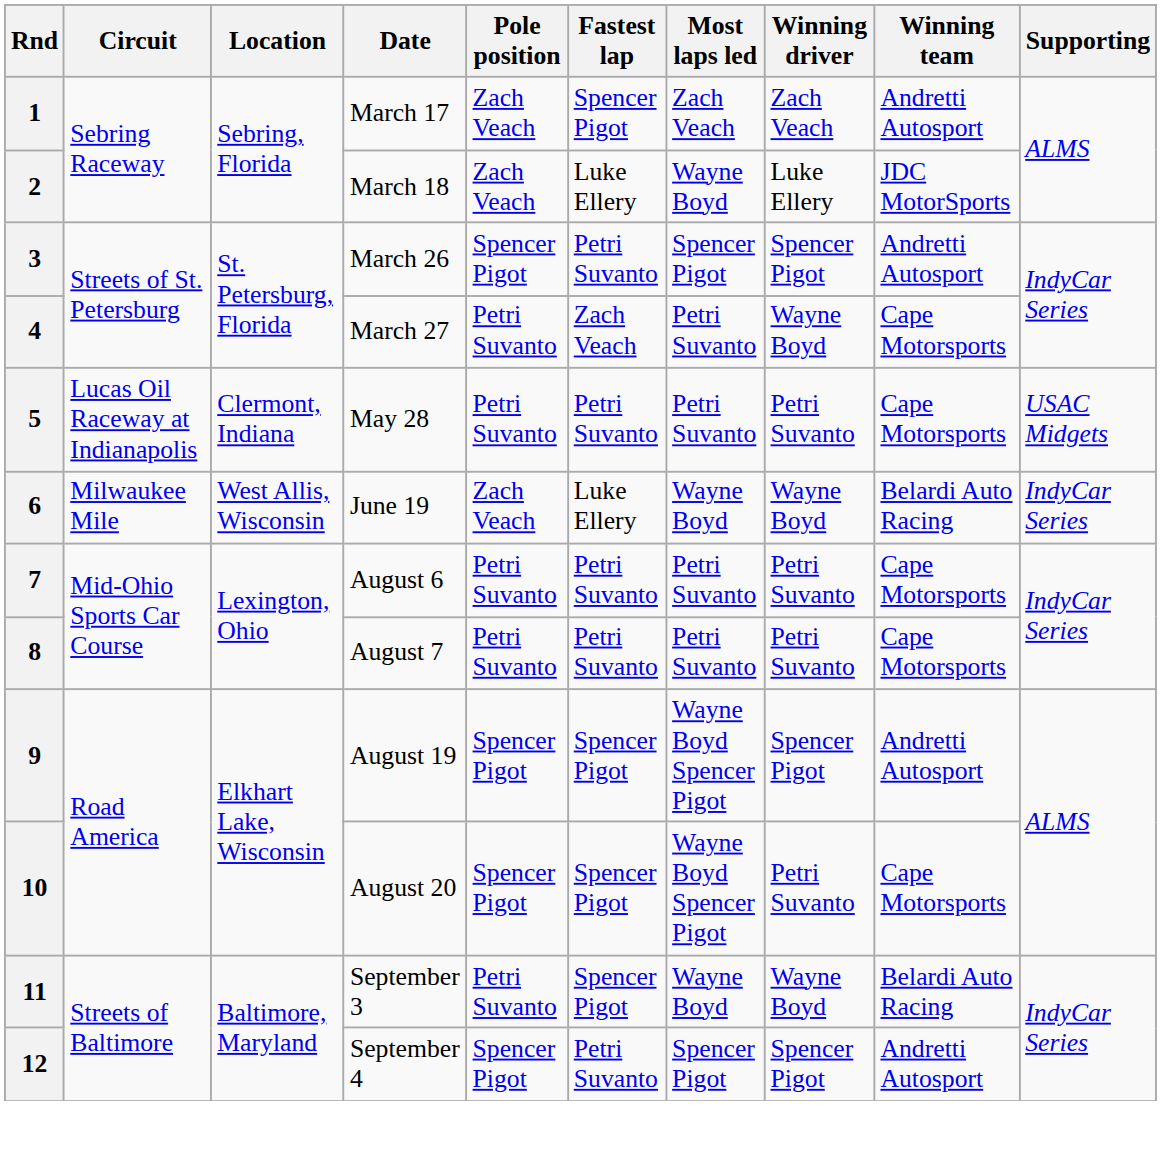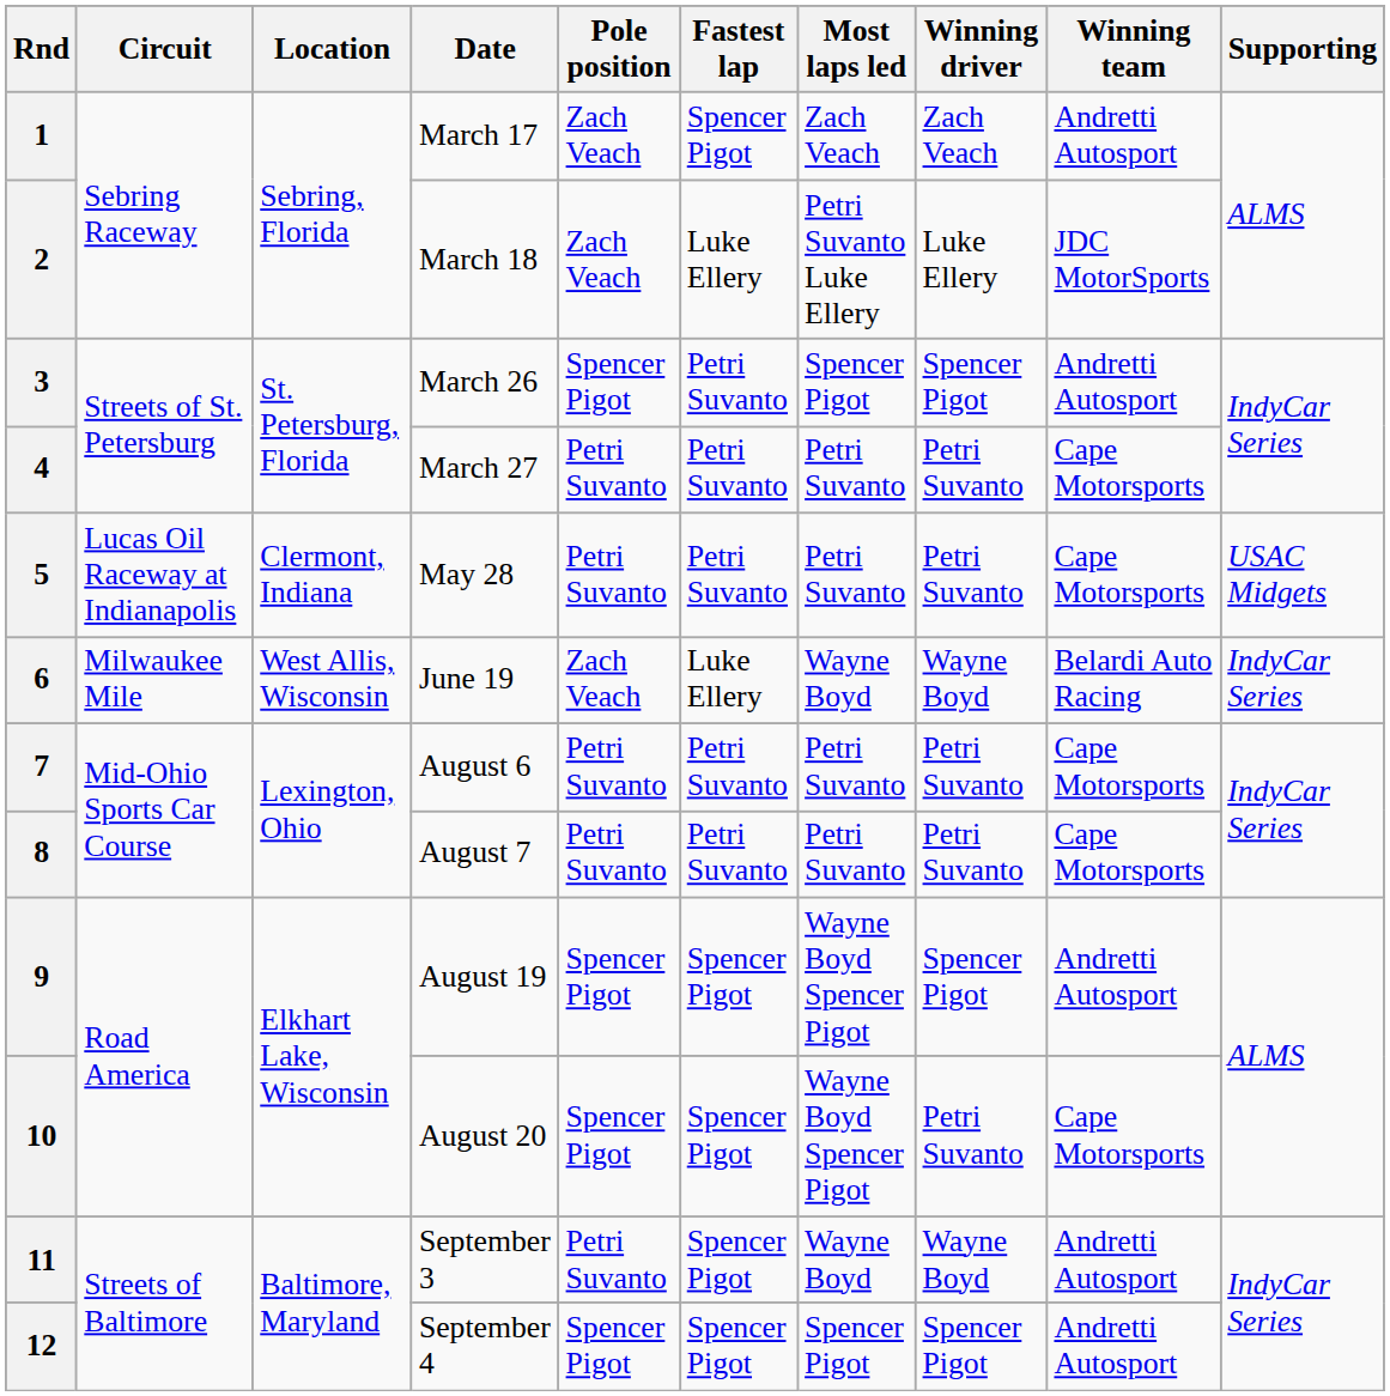 <table class="wikitable" style="font-size: 85%;">
 <tr>
 <th Round>Rnd</th>
 <th>Circuit</th>
 <th>Location</th>
 <th>Date</th>
 <th>Pole position</th>
 <th>Fastest lap</th>
 <th>Most laps led</th>
 <th>Winning driver</th>
 <th>Winning team</th>
 <th>Supporting</th>
 </tr>
 <tr>
 <th>1</th>
 <td rowspan=2><a href='#'>Sebring Raceway</a></td>
 <td rowspan=2><a href='#'>Sebring, Florida</a></td>
 <td>March 17</td>
 <td> <a href='#'>Zach Veach</a></td>
 <td> <a href='#'>Spencer Pigot</a></td>
 <td> <a href='#'>Zach Veach</a></td>
 <td> <a href='#'>Zach Veach</a></td>
 <td> <a href='#'>Andretti Autosport</a></td>
 <td rowspan=2><em><a href='#'>ALMS</a></em></td>
 </tr>
 <tr>
 <th>2</th>
 <td>March 18</td>
 <td> <a href='#'>Zach Veach</a></td>
 <td> Luke Ellery</td>
-<td> <a href='#'>Wayne Boyd</a></td>
+<td> <a href='#'>Petri Suvanto</a><br> Luke Ellery</td>
 <td> Luke Ellery</td>
 <td> <a href='#'>JDC MotorSports</a></td>
 </tr>
 <tr>
 <th>3</th>
 <td rowspan=2><a href='#'>Streets of St. Petersburg</a></td>
 <td rowspan=2><a href='#'>St. Petersburg, Florida</a></td>
 <td>March 26</td>
 <td> <a href='#'>Spencer Pigot</a></td>
 <td> <a href='#'>Petri Suvanto</a></td>
 <td> <a href='#'>Spencer Pigot</a></td>
 <td> <a href='#'>Spencer Pigot</a></td>
 <td> <a href='#'>Andretti Autosport</a></td>
 <td rowspan=2><em><a href='#'>IndyCar Series</a></em></td>
 </tr>
 <tr>
 <th>4</th>
 <td>March 27</td>
 <td> <a href='#'>Petri Suvanto</a></td>
-<td> <a href='#'>Zach Veach</a></td>
 <td> <a href='#'>Petri Suvanto</a></td>
-<td> <a href='#'>Wayne Boyd</a></td>
+<td> <a href='#'>Petri Suvanto</a></td>
+<td> <a href='#'>Petri Suvanto</a></td>
 <td> <a href='#'>Cape Motorsports</a></td>
 </tr>
 <tr>
 <th>5</th>
 <td><a href='#'>Lucas Oil Raceway at Indianapolis</a></td>
 <td><a href='#'>Clermont, Indiana</a></td>
 <td>May 28</td>
 <td> <a href='#'>Petri Suvanto</a></td>
 <td> <a href='#'>Petri Suvanto</a></td>
 <td> <a href='#'>Petri Suvanto</a></td>
 <td> <a href='#'>Petri Suvanto</a></td>
 <td> <a href='#'>Cape Motorsports</a></td>
 <td><em><a href='#'>USAC Midgets</a></em></td>
 </tr>
 <tr>
 <th>6</th>
 <td><a href='#'>Milwaukee Mile</a></td>
 <td><a href='#'>West Allis, Wisconsin</a></td>
 <td>June 19</td>
 <td> <a href='#'>Zach Veach</a></td>
 <td> Luke Ellery</td>
 <td> <a href='#'>Wayne Boyd</a></td>
 <td> <a href='#'>Wayne Boyd</a></td>
 <td> <a href='#'>Belardi Auto Racing</a></td>
 <td><em><a href='#'>IndyCar Series</a></em></td>
 </tr>
 <tr>
 <th>7</th>
 <td rowspan=2><a href='#'>Mid-Ohio Sports Car Course</a></td>
 <td rowspan=2><a href='#'>Lexington, Ohio</a></td>
 <td>August 6</td>
 <td> <a href='#'>Petri Suvanto</a></td>
 <td> <a href='#'>Petri Suvanto</a></td>
 <td> <a href='#'>Petri Suvanto</a></td>
 <td> <a href='#'>Petri Suvanto</a></td>
 <td> <a href='#'>Cape Motorsports</a></td>
 <td rowspan=2><em><a href='#'>IndyCar Series</a></em></td>
 </tr>
 <tr>
 <th>8</th>
 <td>August 7</td>
 <td> <a href='#'>Petri Suvanto</a></td>
 <td> <a href='#'>Petri Suvanto</a></td>
 <td> <a href='#'>Petri Suvanto</a></td>
 <td> <a href='#'>Petri Suvanto</a></td>
 <td> <a href='#'>Cape Motorsports</a></td>
 </tr>
 <tr>
 <th>9</th>
 <td rowspan=2><a href='#'>Road America</a></td>
 <td rowspan=2><a href='#'>Elkhart Lake, Wisconsin</a></td>
 <td>August 19</td>
 <td> <a href='#'>Spencer Pigot</a></td>
 <td> <a href='#'>Spencer Pigot</a></td>
 <td> <a href='#'>Wayne Boyd</a><br> <a href='#'>Spencer Pigot</a></td>
 <td> <a href='#'>Spencer Pigot</a></td>
 <td> <a href='#'>Andretti Autosport</a></td>
 <td rowspan=2><em><a href='#'>ALMS</a></em></td>
 </tr>
 <tr>
 <th>10</th>
 <td>August 20</td>
 <td> <a href='#'>Spencer Pigot</a></td>
 <td> <a href='#'>Spencer Pigot</a></td>
 <td> <a href='#'>Wayne Boyd</a><br> <a href='#'>Spencer Pigot</a></td>
 <td> <a href='#'>Petri Suvanto</a></td>
 <td> <a href='#'>Cape Motorsports</a></td>
 </tr>
 <tr>
 <th>11</th>
 <td rowspan=2><a href='#'>Streets of Baltimore</a></td>
 <td rowspan=2><a href='#'>Baltimore, Maryland</a></td>
 <td>September 3</td>
 <td> <a href='#'>Petri Suvanto</a></td>
 <td> <a href='#'>Spencer Pigot</a></td>
 <td> <a href='#'>Wayne Boyd</a></td>
 <td> <a href='#'>Wayne Boyd</a></td>
-<td> <a href='#'>Belardi Auto Racing</a></td>
+<td> <a href='#'>Andretti Autosport</a></td>
 <td rowspan=2><em><a href='#'>IndyCar Series</a></em></td>
 </tr>
 <tr>
 <th>12</th>
 <td>September 4</td>
 <td> <a href='#'>Spencer Pigot</a></td>
-<td> <a href='#'>Petri Suvanto</a></td>
+<td> <a href='#'>Spencer Pigot</a></td>
 <td> <a href='#'>Spencer Pigot</a></td>
 <td> <a href='#'>Spencer Pigot</a></td>
 <td> <a href='#'>Andretti Autosport</a></td>
 </tr>
 </table>
